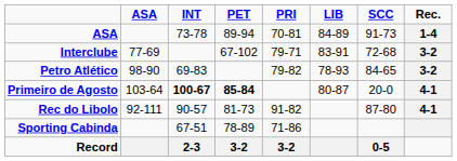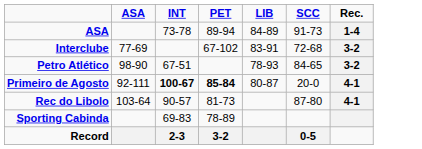 <table style="font-size: 90%; text-align: center" class="wikitable">
 <tr>
 <td></td>
 <td width=50><strong><a href='#'>ASA</a></strong></td>
 <td width=50><strong><a href='#'>INT</a></strong></td>
 <td width=50><strong><a href='#'>PET</a></strong></td>
-<td width=50><strong><a href='#'>PRI</a></strong></td>
 <td width=50><strong><a href='#'>LIB</a></strong></td>
 <td width=50><strong><a href='#'>SCC</a></strong></td>
 <td width=50><strong>Rec.</strong></td>
 </tr>
 <tr>
 <td align=right><strong><a href='#'>ASA</a></strong></td>
 <td></td>
 <td>73-78</td>
 <td>89-94</td>
-<td>70-81</td>
 <td>84-89</td>
 <td>91-73</td>
 <th>1-4</th>
 </tr>
 <tr>
 <td align=right><strong><a href='#'>Interclube</a></strong></td>
 <td>77-69</td>
 <td></td>
 <td>67-102</td>
-<td>79-71</td>
 <td>83-91</td>
 <td>72-68</td>
 <th>3-2</th>
 </tr>
 <tr>
 <td align=right><strong><a href='#'>Petro Atlético</a></strong></td>
 <td>98-90</td>
-<td>69-83</td>
+<td>67-51</td>
 <td></td>
-<td>79-82</td>
 <td>78-93</td>
 <td>84-65</td>
 <th>3-2</th>
 </tr>
 <tr>
 <td align=right><strong><a href='#'>Primeiro de Agosto</a></strong></td>
-<td>103-64</td>
+<td>92-111</td>
 <td><strong>100-67</strong></td>
 <td><strong>85-84</strong></td>
-<td></td>
 <td>80-87</td>
 <td>20-0</td>
 <th>4-1</th>
 </tr>
 <tr>
 <td align=right><strong><a href='#'>Rec do Libolo</a></strong></td>
-<td>92-111</td>
+<td>103-64</td>
 <td>90-57</td>
 <td>81-73</td>
-<td>91-82</td>
 <td></td>
 <td>87-80</td>
 <th>4-1</th>
 </tr>
 <tr>
 <td align=right><strong><a href='#'>Sporting Cabinda</a></strong></td>
 <td></td>
-<td>67-51</td>
+<td>69-83</td>
 <td>78-89</td>
-<td>71-86</td>
 <td></td>
 <td></td>
 <th></th>
 </tr>
 <tr>
 <td align=right><strong>Record</strong></td>
 <th></th>
 <th>2-3</th>
 <th>3-2</th>
-<th>3-2</th>
 <th></th>
 <th>0-5</th>
 <td></td>
 </tr>
 </table>
